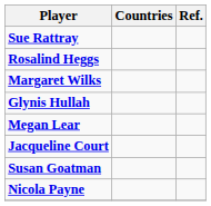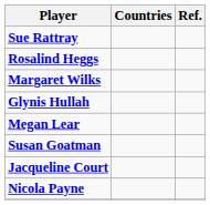 <table class="wikitable">
 <tr>
 <th>Player</th>
 <th>Countries</th>
 <th>Ref.</th>
 </tr>
 <tr>
 <td><strong><a href='#'>Sue Rattray</a></strong></td>
 <td></td>
 <td></td>
 </tr>
 <tr>
 <td><strong><a href='#'>Rosalind Heggs</a></strong></td>
 <td></td>
 <td></td>
 </tr>
 <tr>
 <td><strong><a href='#'>Margaret Wilks</a></strong></td>
 <td></td>
 <td></td>
 </tr>
 <tr>
 <td><strong><a href='#'>Glynis Hullah</a></strong></td>
 <td></td>
 <td></td>
 </tr>
 <tr>
 <td><strong><a href='#'>Megan Lear</a></strong></td>
 <td></td>
 <td></td>
 </tr>
 <tr>
-<td><strong><a href='#'>Jacqueline Court</a></strong></td>
+<td><strong><a href='#'>Susan Goatman</a></strong></td>
 <td></td>
 <td></td>
 </tr>
 <tr>
-<td><strong><a href='#'>Susan Goatman</a></strong></td>
+<td><strong><a href='#'>Jacqueline Court</a></strong></td>
 <td></td>
 <td></td>
 </tr>
 <tr>
 <td><strong><a href='#'>Nicola Payne</a></strong></td>
 <td></td>
 <td></td>
 </tr>
 <tr>
 </tr>
 </table>
